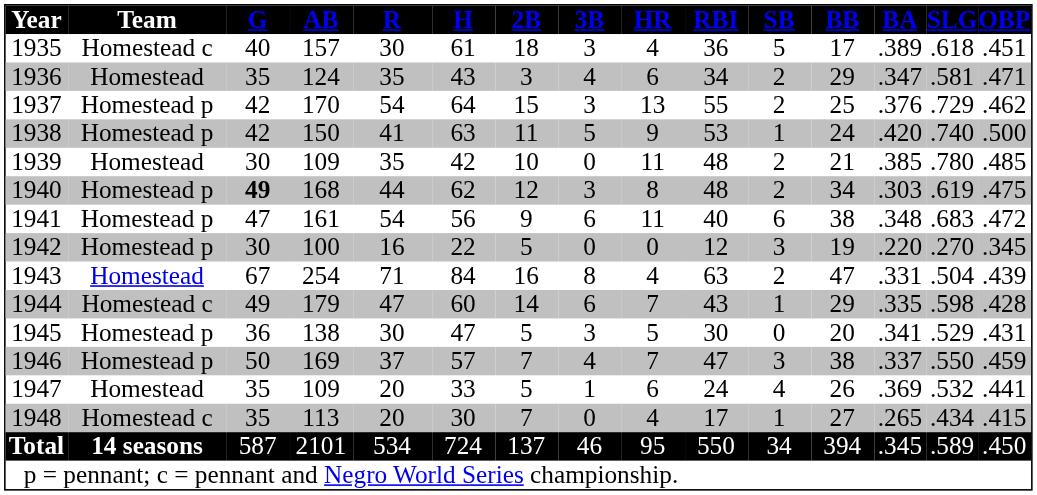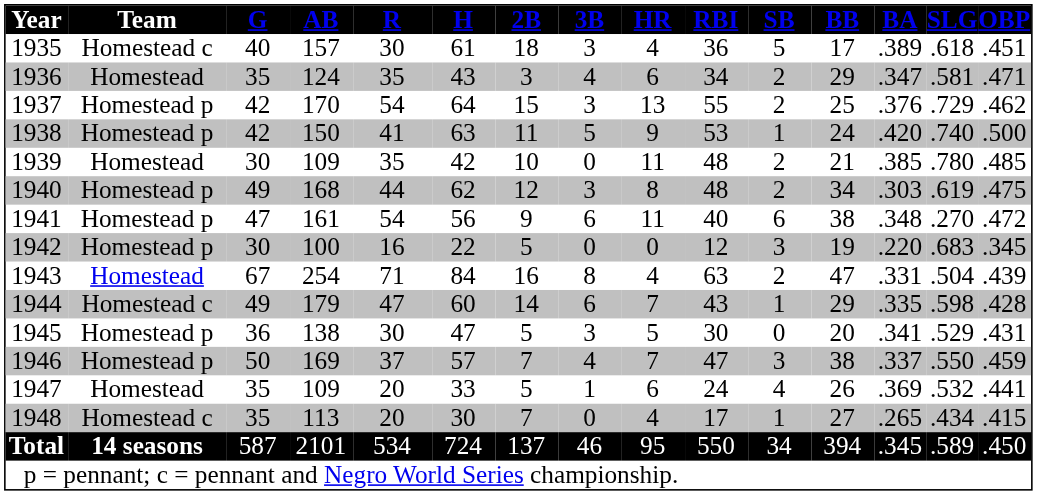 <table cellspacing="0" cellpadding="0" align="center" style="border: 1px black solid;">
 <tr style="background-color:black; color:white; text-align:center;">
 <td width="40"><strong>Year</strong></td>
 <td width="100"><strong>Team</strong></td>
 <td width="40"><strong><a href='#'><span>G</span></a></strong></td>
 <td width="40"><strong><a href='#'><span>AB</span></a></strong></td>
 <td width="50"><strong><a href='#'><span>R</span></a></strong></td>
 <td width="40"><strong><a href='#'><span>H</span></a></strong></td>
 <td width="40"><strong><a href='#'><span>2B</span></a></strong></td>
 <td width="40"><strong><a href='#'><span>3B</span></a></strong></td>
 <td width="40"><strong><a href='#'><span>HR</span></a></strong></td>
 <td width="40"><strong><a href='#'><span>RBI</span></a></strong></td>
 <td width="40"><strong><a href='#'><span>SB</span></a></strong></td>
 <td width="40"><strong><a href='#'><span>BB</span></a></strong></td>
 <td width="33"><strong><a href='#'><span>BA</span></a></strong></td>
 <td width="33"><strong><a href='#'><span>SLG</span></a></strong></td>
 <td width="33"><strong><a href='#'><span>OBP</span></a></strong></td>
 </tr>
 <tr style="text-align:center;">
 <td>1935</td>
 <td>Homestead <span>c</span></td>
 <td>40</td>
 <td>157</td>
 <td>30</td>
 <td>61</td>
 <td>18</td>
 <td>3</td>
 <td>4</td>
 <td>36</td>
 <td>5</td>
 <td>17</td>
 <td>.389</td>
 <td>.618</td>
 <td>.451</td>
 </tr>
 <tr style="background-color:silver; text-align:center;">
 <td>1936</td>
 <td>Homestead</td>
 <td>35</td>
 <td>124</td>
 <td>35</td>
 <td>43</td>
 <td>3</td>
 <td>4</td>
 <td>6</td>
 <td>34</td>
 <td>2</td>
 <td>29</td>
 <td>.347</td>
 <td>.581</td>
 <td>.471</td>
 </tr>
 <tr style="text-align:center;">
 <td>1937</td>
 <td>Homestead <span>p</span></td>
 <td>42</td>
 <td>170</td>
 <td>54</td>
 <td>64</td>
 <td>15</td>
 <td>3</td>
 <td>13</td>
 <td>55</td>
 <td>2</td>
 <td>25</td>
 <td>.376</td>
 <td>.729</td>
 <td>.462</td>
 </tr>
 <tr style="background-color:silver; text-align:center;">
 <td>1938</td>
 <td>Homestead <span>p</span></td>
 <td>42</td>
 <td>150</td>
 <td>41</td>
 <td>63</td>
 <td>11</td>
 <td>5</td>
 <td>9</td>
 <td>53</td>
 <td>1</td>
 <td>24</td>
 <td>.420</td>
 <td>.740</td>
 <td>.500</td>
 </tr>
 <tr style="text-align:center;">
 <td>1939</td>
 <td>Homestead</td>
 <td>30</td>
 <td>109</td>
 <td>35</td>
 <td>42</td>
 <td>10</td>
 <td>0</td>
 <td>11</td>
 <td>48</td>
 <td>2</td>
 <td>21</td>
 <td>.385</td>
 <td>.780</td>
 <td>.485</td>
 </tr>
 <tr style="background-color:silver; text-align:center;">
 <td>1940</td>
 <td>Homestead <span>p</span></td>
-<td><strong>49</strong></td>
+<td>49</td>
 <td>168</td>
 <td>44</td>
 <td>62</td>
 <td>12</td>
 <td>3</td>
 <td>8</td>
 <td>48</td>
 <td>2</td>
 <td>34</td>
 <td>.303</td>
 <td>.619</td>
 <td>.475</td>
 </tr>
 <tr style="text-align:center;">
 <td>1941</td>
 <td>Homestead <span>p</span></td>
 <td>47</td>
 <td>161</td>
 <td>54</td>
 <td>56</td>
 <td>9</td>
 <td>6</td>
 <td>11</td>
 <td>40</td>
 <td>6</td>
 <td>38</td>
 <td>.348</td>
-<td>.683</td>
+<td>.270</td>
 <td>.472</td>
 </tr>
 <tr style="background-color:silver; text-align:center;">
 <td>1942</td>
 <td>Homestead <span>p</span></td>
 <td>30</td>
 <td>100</td>
 <td>16</td>
 <td>22</td>
 <td>5</td>
 <td>0</td>
 <td>0</td>
 <td>12</td>
 <td>3</td>
 <td>19</td>
 <td>.220</td>
-<td>.270</td>
+<td>.683</td>
 <td>.345</td>
 </tr>
 <tr style="text-align:center;">
 <td>1943</td>
 <td><a href='#'>Homestead</a></td>
 <td>67</td>
 <td>254</td>
 <td>71</td>
 <td>84</td>
 <td>16</td>
 <td>8</td>
 <td>4</td>
 <td>63</td>
 <td>2</td>
 <td>47</td>
 <td>.331</td>
 <td>.504</td>
 <td>.439</td>
 </tr>
 <tr style="background-color:silver; text-align:center;">
 <td>1944</td>
 <td>Homestead <span>c</span></td>
 <td>49</td>
 <td>179</td>
 <td>47</td>
 <td>60</td>
 <td>14</td>
 <td>6</td>
 <td>7</td>
 <td>43</td>
 <td>1</td>
 <td>29</td>
 <td>.335</td>
 <td>.598</td>
 <td>.428</td>
 </tr>
 <tr style="text-align:center;">
 <td>1945</td>
 <td>Homestead <span>p</span></td>
 <td>36</td>
 <td>138</td>
 <td>30</td>
 <td>47</td>
 <td>5</td>
 <td>3</td>
 <td>5</td>
 <td>30</td>
 <td>0</td>
 <td>20</td>
 <td>.341</td>
 <td>.529</td>
 <td>.431</td>
 </tr>
 <tr style="background-color:silver; text-align:center;">
 <td>1946</td>
 <td>Homestead <span>p</span></td>
 <td>50</td>
 <td>169</td>
 <td>37</td>
 <td>57</td>
 <td>7</td>
 <td>4</td>
 <td>7</td>
 <td>47</td>
 <td>3</td>
 <td>38</td>
 <td>.337</td>
 <td>.550</td>
 <td>.459</td>
 </tr>
 <tr style="text-align:center;">
 <td>1947</td>
 <td>Homestead</td>
 <td>35</td>
 <td>109</td>
 <td>20</td>
 <td>33</td>
 <td>5</td>
 <td>1</td>
 <td>6</td>
 <td>24</td>
 <td>4</td>
 <td>26</td>
 <td>.369</td>
 <td>.532</td>
 <td>.441</td>
 </tr>
 <tr style="background-color:silver; text-align:center;">
 <td>1948</td>
 <td>Homestead <span>c</span></td>
 <td>35</td>
 <td>113</td>
 <td>20</td>
 <td>30</td>
 <td>7</td>
 <td>0</td>
 <td>4</td>
 <td>17</td>
 <td>1</td>
 <td>27</td>
 <td>.265</td>
 <td>.434</td>
 <td>.415</td>
 </tr>
 <tr style="background-color:black; color:white; text-align:center;">
 <td><strong>Total</strong></td>
 <td><strong>14 seasons</strong></td>
 <td>587</td>
 <td>2101</td>
 <td>534</td>
 <td>724</td>
 <td>137</td>
 <td>46</td>
 <td>95</td>
 <td>550</td>
 <td>34</td>
 <td>394</td>
 <td>.345</td>
 <td>.589</td>
 <td>.450</td>
 </tr>
 <tr>
 <td colspan="14">   <span>p</span> = pennant; <span>c</span> = pennant and <a href='#'>Negro World Series</a> championship.</td>
 </tr>
 <tr>
 </tr>
 </table>
